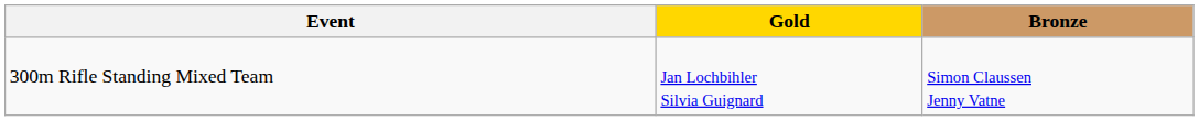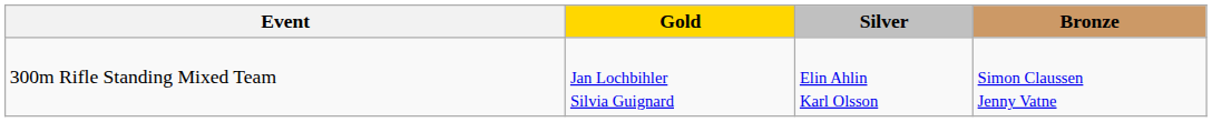 <table class="wikitable" width=70% style="font-size:90%; text-align:left;">
 <tr align=center>
 <th>Event</th>
 <td bgcolor=gold><strong>Gold</strong></td>
+<td bgcolor=silver><strong>Silver</strong></td>
 <td bgcolor=cc9966><strong>Bronze</strong></td>
 </tr>
 <tr>
 <td>300m Rifle Standing Mixed Team</td>
 <td><br><small><a href='#'>Jan Lochbihler</a><br><a href='#'>Silvia Guignard</a></small></td>
+<td><br><small><a href='#'>Elin Ahlin</a><br><a href='#'>Karl Olsson</a></small></td>
 <td><br><small><a href='#'>Simon Claussen</a><br><a href='#'>Jenny Vatne</a></small></td>
 </tr>
 </table>
